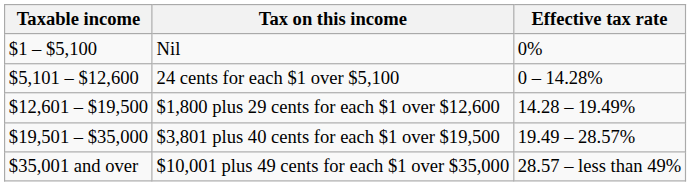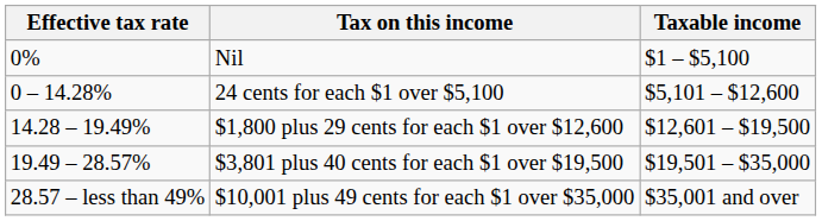 <table class="wikitable">
 <tr>
+<th>Effective tax rate</th>
+<th>Tax on this income</th>
 <th>Taxable income</th>
-<th>Tax on this income</th>
-<th>Effective tax rate</th>
 </tr>
 <tr>
+<td>0%</td>
+<td>Nil</td>
 <td>$1 – $5,100</td>
-<td>Nil</td>
-<td>0%</td>
 </tr>
 <tr>
+<td>0 – 14.28%</td>
+<td>24 cents for each $1 over $5,100</td>
 <td>$5,101 – $12,600</td>
-<td>24 cents for each $1 over $5,100</td>
-<td>0 – 14.28%</td>
 </tr>
 <tr>
+<td>14.28 – 19.49%</td>
+<td>$1,800 plus 29 cents for each $1 over $12,600</td>
 <td>$12,601 – $19,500</td>
-<td>$1,800 plus 29 cents for each $1 over $12,600</td>
-<td>14.28 – 19.49%</td>
 </tr>
 <tr>
+<td>19.49 – 28.57%</td>
+<td>$3,801 plus 40 cents for each $1 over $19,500</td>
 <td>$19,501 – $35,000</td>
-<td>$3,801 plus 40 cents for each $1 over $19,500</td>
-<td>19.49 – 28.57%</td>
 </tr>
 <tr>
+<td>28.57 – less than 49%</td>
+<td>$10,001 plus 49 cents for each $1 over $35,000</td>
 <td>$35,001 and over</td>
-<td>$10,001 plus 49 cents for each $1 over $35,000</td>
-<td>28.57 – less than 49%</td>
 </tr>
 </table>
